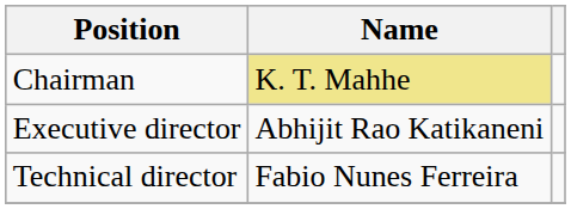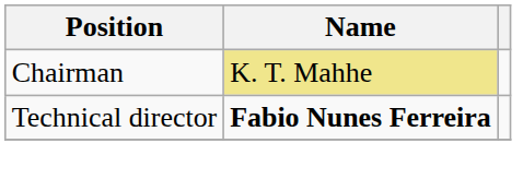 <table class="wikitable">
 <tr>
 <th scope="col">Position</th>
 <th scope="col">Name</th>
 <th scope="col"></th>
 </tr>
 <tr>
 <td>Chairman</td>
 <td style="background: khaki;"> K. T. Mahhe</td>
 <td></td>
 </tr>
 <tr>
-<td>Executive director</td>
-<td> Abhijit Rao Katikaneni</td>
-<td></td>
-</tr>
-<tr>
 <td>Technical director</td>
-<td> Fabio Nunes Ferreira</td>
+<td><strong> Fabio Nunes Ferreira</strong></td>
 <td></td>
 </tr>
 <tr>
 </tr>
 </table>
